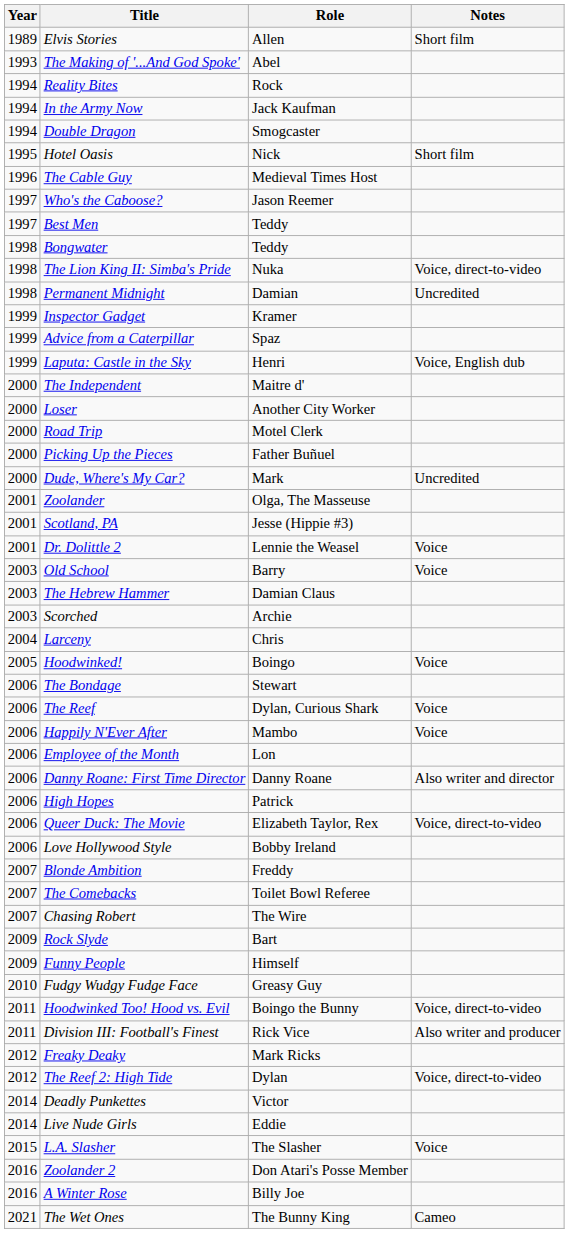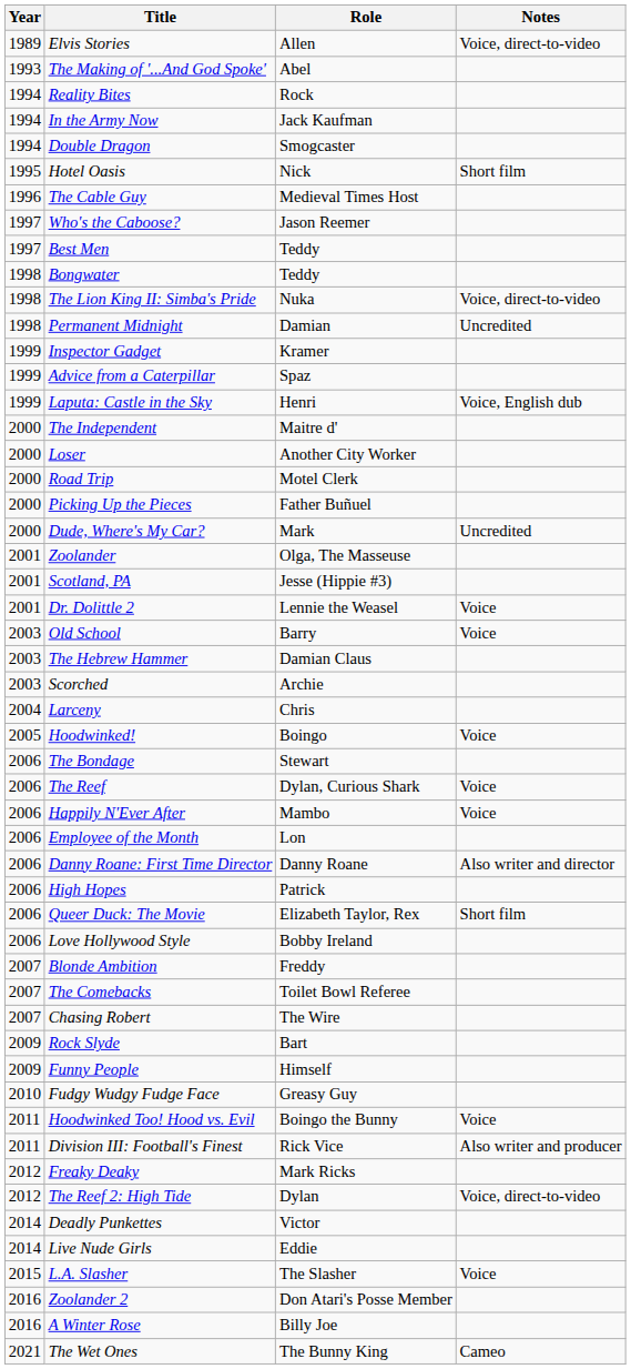 <table class="wikitable sortable">
 <tr>
 <th>Year</th>
 <th>Title</th>
 <th>Role</th>
 <th class="unsortable">Notes</th>
 </tr>
 <tr>
 <td>1989</td>
 <td><em>Elvis Stories</em></td>
 <td>Allen</td>
-<td>Short film</td>
+<td>Voice, direct-to-video</td>
 </tr>
 <tr>
 <td>1993</td>
 <td><em><a href='#'>The Making of '...And God Spoke'</a></em></td>
 <td>Abel</td>
 <td></td>
 </tr>
 <tr>
 <td>1994</td>
 <td><em><a href='#'>Reality Bites</a></em></td>
 <td>Rock</td>
 <td></td>
 </tr>
 <tr>
 <td>1994</td>
 <td><em><a href='#'>In the Army Now</a></em></td>
 <td>Jack Kaufman</td>
 <td></td>
 </tr>
 <tr>
 <td>1994</td>
 <td><em><a href='#'>Double Dragon</a></em></td>
 <td>Smogcaster</td>
 <td></td>
 </tr>
 <tr>
 <td>1995</td>
 <td><em>Hotel Oasis</em></td>
 <td>Nick</td>
 <td>Short film</td>
 </tr>
 <tr>
 <td>1996</td>
 <td><em><a href='#'>The Cable Guy</a></em></td>
 <td>Medieval Times Host</td>
 <td></td>
 </tr>
 <tr>
 <td>1997</td>
 <td><em><a href='#'>Who's the Caboose?</a></em></td>
 <td>Jason Reemer</td>
 <td></td>
 </tr>
 <tr>
 <td>1997</td>
 <td><em><a href='#'>Best Men</a></em></td>
 <td>Teddy</td>
 <td></td>
 </tr>
 <tr>
 <td>1998</td>
 <td><em><a href='#'>Bongwater</a></em></td>
 <td>Teddy</td>
 <td></td>
 </tr>
 <tr>
 <td>1998</td>
 <td><em><a href='#'>The Lion King II: Simba's Pride</a></em></td>
 <td>Nuka</td>
 <td>Voice, direct-to-video</td>
 </tr>
 <tr>
 <td>1998</td>
 <td><em><a href='#'>Permanent Midnight</a></em></td>
 <td>Damian</td>
 <td>Uncredited</td>
 </tr>
 <tr>
 <td>1999</td>
 <td><em><a href='#'>Inspector Gadget</a></em></td>
 <td>Kramer</td>
 <td></td>
 </tr>
 <tr>
 <td>1999</td>
 <td><em><a href='#'>Advice from a Caterpillar</a></em></td>
 <td>Spaz</td>
 <td></td>
 </tr>
 <tr>
 <td>1999</td>
 <td><em><a href='#'>Laputa: Castle in the Sky</a></em></td>
 <td>Henri</td>
 <td>Voice, English dub</td>
 </tr>
 <tr>
 <td>2000</td>
 <td><em><a href='#'>The Independent</a></em></td>
 <td>Maitre d'</td>
 <td></td>
 </tr>
 <tr>
 <td>2000</td>
 <td><em><a href='#'>Loser</a></em></td>
 <td>Another City Worker</td>
 <td></td>
 </tr>
 <tr>
 <td>2000</td>
 <td><em><a href='#'>Road Trip</a></em></td>
 <td>Motel Clerk</td>
 <td></td>
 </tr>
 <tr>
 <td>2000</td>
 <td><em><a href='#'>Picking Up the Pieces</a></em></td>
 <td>Father Buñuel</td>
 <td></td>
 </tr>
 <tr>
 <td>2000</td>
 <td><em><a href='#'>Dude, Where's My Car?</a></em></td>
 <td>Mark</td>
 <td>Uncredited</td>
 </tr>
 <tr>
 <td>2001</td>
 <td><em><a href='#'>Zoolander</a></em></td>
 <td>Olga, The Masseuse</td>
 <td></td>
 </tr>
 <tr>
 <td>2001</td>
 <td><em><a href='#'>Scotland, PA</a></em></td>
 <td>Jesse (Hippie #3)</td>
 <td></td>
 </tr>
 <tr>
 <td>2001</td>
 <td><em><a href='#'>Dr. Dolittle 2</a></em></td>
 <td>Lennie the Weasel</td>
 <td>Voice</td>
 </tr>
 <tr>
 <td>2003</td>
 <td><em><a href='#'>Old School</a></em></td>
 <td>Barry</td>
 <td>Voice</td>
 </tr>
 <tr>
 <td>2003</td>
 <td><em><a href='#'>The Hebrew Hammer</a></em></td>
 <td>Damian Claus</td>
 <td></td>
 </tr>
 <tr>
 <td>2003</td>
 <td><em>Scorched</em></td>
 <td>Archie</td>
 <td></td>
 </tr>
 <tr>
 <td>2004</td>
 <td><em><a href='#'>Larceny</a></em></td>
 <td>Chris</td>
 <td></td>
 </tr>
 <tr>
 <td>2005</td>
 <td><em><a href='#'>Hoodwinked!</a></em></td>
 <td>Boingo</td>
 <td>Voice</td>
 </tr>
 <tr>
 <td>2006</td>
 <td><em><a href='#'>The Bondage</a></em></td>
 <td>Stewart</td>
 <td></td>
 </tr>
 <tr>
 <td>2006</td>
 <td><em><a href='#'>The Reef</a></em></td>
 <td>Dylan, Curious Shark</td>
 <td>Voice</td>
 </tr>
 <tr>
 <td>2006</td>
 <td><em><a href='#'>Happily N'Ever After</a></em></td>
 <td>Mambo</td>
 <td>Voice</td>
 </tr>
 <tr>
 <td>2006</td>
 <td><em><a href='#'>Employee of the Month</a></em></td>
 <td>Lon</td>
 <td></td>
 </tr>
 <tr>
 <td>2006</td>
 <td><em><a href='#'>Danny Roane: First Time Director</a></em></td>
 <td>Danny Roane</td>
 <td>Also writer and director</td>
 </tr>
 <tr>
 <td>2006</td>
 <td><em><a href='#'>High Hopes</a></em></td>
 <td>Patrick</td>
 <td></td>
 </tr>
 <tr>
 <td>2006</td>
 <td><em><a href='#'>Queer Duck: The Movie</a></em></td>
 <td>Elizabeth Taylor, Rex</td>
-<td>Voice, direct-to-video</td>
+<td>Short film</td>
 </tr>
 <tr>
 <td>2006</td>
 <td><em>Love Hollywood Style</em></td>
 <td>Bobby Ireland</td>
 <td></td>
 </tr>
 <tr>
 <td>2007</td>
 <td><em><a href='#'>Blonde Ambition</a></em></td>
 <td>Freddy</td>
 <td></td>
 </tr>
 <tr>
 <td>2007</td>
 <td><em><a href='#'>The Comebacks</a></em></td>
 <td>Toilet Bowl Referee</td>
 <td></td>
 </tr>
 <tr>
 <td>2007</td>
 <td><em>Chasing Robert</em></td>
 <td>The Wire</td>
 <td></td>
 </tr>
 <tr>
 <td>2009</td>
 <td><em><a href='#'>Rock Slyde</a></em></td>
 <td>Bart</td>
 <td></td>
 </tr>
 <tr>
 <td>2009</td>
 <td><em><a href='#'>Funny People</a></em></td>
 <td>Himself</td>
 <td></td>
 </tr>
 <tr>
 <td>2010</td>
 <td><em>Fudgy Wudgy Fudge Face</em></td>
 <td>Greasy Guy</td>
 <td></td>
 </tr>
 <tr>
 <td>2011</td>
 <td><em><a href='#'>Hoodwinked Too! Hood vs. Evil</a></em></td>
 <td>Boingo the Bunny</td>
-<td>Voice, direct-to-video</td>
+<td>Voice</td>
 </tr>
 <tr>
 <td>2011</td>
 <td><em>Division III: Football's Finest</em></td>
 <td>Rick Vice</td>
 <td>Also writer and producer</td>
 </tr>
 <tr>
 <td>2012</td>
 <td><em><a href='#'>Freaky Deaky</a></em></td>
 <td>Mark Ricks</td>
 <td></td>
 </tr>
 <tr>
 <td>2012</td>
 <td><em><a href='#'>The Reef 2: High Tide</a></em></td>
 <td>Dylan</td>
 <td>Voice, direct-to-video</td>
 </tr>
 <tr>
 <td>2014</td>
 <td><em>Deadly Punkettes</em></td>
 <td>Victor</td>
 <td></td>
 </tr>
 <tr>
 <td>2014</td>
 <td><em>Live Nude Girls</em></td>
 <td>Eddie</td>
 <td></td>
 </tr>
 <tr>
 <td>2015</td>
 <td><em><a href='#'>L.A. Slasher</a></em></td>
 <td>The Slasher</td>
 <td>Voice</td>
 </tr>
 <tr>
 <td>2016</td>
 <td><em><a href='#'>Zoolander 2</a></em></td>
 <td>Don Atari's Posse Member</td>
 <td></td>
 </tr>
 <tr>
 <td>2016</td>
 <td><em><a href='#'>A Winter Rose</a></em></td>
 <td>Billy Joe</td>
 <td></td>
 </tr>
 <tr>
 <td>2021</td>
 <td><em>The Wet Ones</em></td>
 <td>The Bunny King</td>
 <td>Cameo</td>
 </tr>
 </table>
